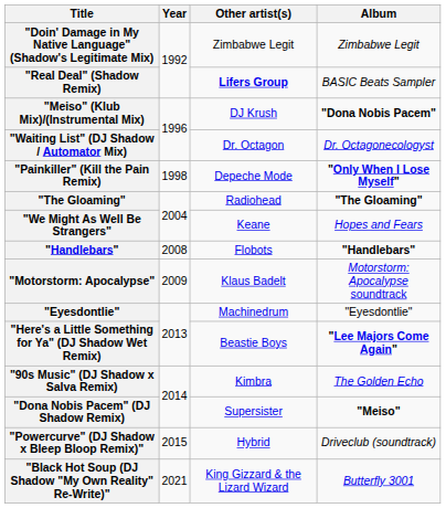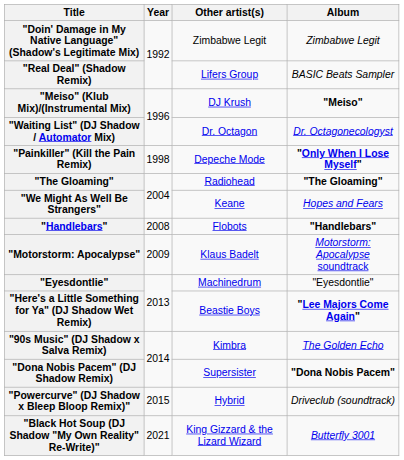 <table class="wikitable plainrowheaders" style="text-align:center;" border="1">
 <tr>
 <th scope="col" style="width:22em;">Title</th>
 <th scope="col">Year</th>
 <th scope="col" style="width:20em;">Other artist(s)</th>
 <th scope="col" style="width:15em;">Album</th>
 </tr>
 <tr>
 <th scope="row">"Doin' Damage in My Native Language" (Shadow's Legitimate Mix)</th>
 <td rowspan="2">1992</td>
 <td>Zimbabwe Legit</td>
 <td><em>Zimbabwe Legit</em></td>
 </tr>
 <tr>
 <th scope="row">"Real Deal" (Shadow Remix)</th>
-<td><strong><a href='#'>Lifers Group</a></strong></td>
+<td><a href='#'>Lifers Group</a></td>
 <td><em>BASIC Beats Sampler</em></td>
 </tr>
 <tr>
 <th scope="row">"Meiso" (Klub Mix)/(Instrumental Mix)</th>
 <td rowspan="2">1996</td>
 <td><a href='#'>DJ Krush</a></td>
-<td><strong>"Dona Nobis Pacem"</strong></td>
+<td><strong>"Meiso"</strong></td>
 </tr>
 <tr>
 <th scope="row">"Waiting List" (DJ Shadow / <a href='#'>Automator</a> Mix)</th>
 <td><a href='#'>Dr. Octagon</a></td>
 <td><em><a href='#'>Dr. Octagonecologyst</a></em></td>
 </tr>
 <tr>
 <th scope="row">"Painkiller" (Kill the Pain Remix)</th>
 <td>1998</td>
 <td><a href='#'>Depeche Mode</a></td>
 <td><strong>"<a href='#'>Only When I Lose Myself</a>"</strong></td>
 </tr>
 <tr>
 <th scope="row">"The Gloaming"</th>
 <td rowspan="2">2004</td>
 <td><a href='#'>Radiohead</a></td>
 <td><strong>"The Gloaming"</strong></td>
 </tr>
 <tr>
 <th scope="row">"We Might As Well Be Strangers"</th>
 <td><a href='#'>Keane</a></td>
 <td><em><a href='#'>Hopes and Fears</a></em></td>
 </tr>
 <tr>
 <th scope="row">"<a href='#'>Handlebars</a>"</th>
 <td>2008</td>
 <td><a href='#'>Flobots</a></td>
 <td><strong>"Handlebars"</strong></td>
 </tr>
 <tr>
 <th scope="row">"Motorstorm: Apocalypse"</th>
 <td>2009</td>
 <td><a href='#'>Klaus Badelt</a></td>
 <td><a href='#'><em>Motorstorm: Apocalypse</em> soundtrack</a></td>
 </tr>
 <tr>
 <th>"Eyesdontlie"</th>
 <td rowspan="2">2013</td>
 <td><a href='#'>Machinedrum</a></td>
 <td>"Eyesdontlie"</td>
 </tr>
 <tr>
 <th scope="row">"Here's a Little Something for Ya" (DJ Shadow Wet Remix)</th>
 <td><a href='#'>Beastie Boys</a></td>
 <td><strong>"<a href='#'>Lee Majors Come Again</a>"</strong></td>
 </tr>
 <tr>
 <th>"90s Music" (DJ Shadow x Salva Remix)</th>
 <td rowspan="2">2014</td>
 <td><a href='#'>Kimbra</a></td>
 <td><em><a href='#'>The Golden Echo</a></em></td>
 </tr>
 <tr>
 <th>"Dona Nobis Pacem" (DJ Shadow Remix)</th>
 <td><a href='#'>Supersister</a></td>
-<td><strong>"Meiso"</strong></td>
+<td><strong>"Dona Nobis Pacem"</strong></td>
 </tr>
 <tr>
 <th>"Powercurve" (DJ Shadow x Bleep Bloop Remix)"</th>
 <td>2015</td>
 <td><a href='#'>Hybrid</a></td>
 <td><em>Driveclub (soundtrack)</em></td>
 </tr>
 <tr>
 <th scope="row">"Black Hot Soup (DJ Shadow "My Own Reality" Re-Write)"</th>
 <td>2021</td>
 <td><a href='#'>King Gizzard & the Lizard Wizard</a></td>
 <td><em><a href='#'>Butterfly 3001</a></em></td>
 </tr>
 </table>
